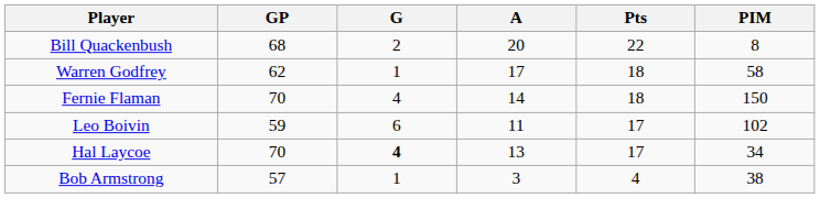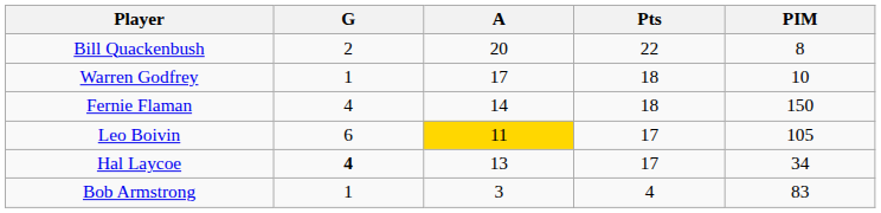 <table class="wikitable sortable">
 <tr>
 <th bgcolor="#DDDDFF" width="16%">Player</th>
-<th bgcolor="#DDDDFF" width="9%">GP</th>
 <th bgcolor="#DDDDFF" width="9%">G</th>
 <th bgcolor="#DDDDFF" width="9%">A</th>
 <th bgcolor="#DDDDFF" width="9%">Pts</th>
 <th bgcolor="#DDDDFF" width="9%">PIM</th>
 </tr>
 <tr align="center">
 <td><a href='#'>Bill Quackenbush</a></td>
-<td>68</td>
 <td>2</td>
 <td>20</td>
 <td>22</td>
 <td>8</td>
 </tr>
 <tr align="center">
 <td><a href='#'>Warren Godfrey</a></td>
-<td>62</td>
 <td>1</td>
 <td>17</td>
 <td>18</td>
-<td>58</td>
+<td>10</td>
 </tr>
 <tr align="center">
 <td><a href='#'>Fernie Flaman</a></td>
-<td>70</td>
 <td>4</td>
 <td>14</td>
 <td>18</td>
 <td>150</td>
 </tr>
 <tr align="center">
 <td><a href='#'>Leo Boivin</a></td>
-<td>59</td>
 <td>6</td>
-<td>11</td>
+<td style="background: gold;">11</td>
 <td>17</td>
-<td>102</td>
+<td>105</td>
 </tr>
 <tr align="center">
 <td><a href='#'>Hal Laycoe</a></td>
-<td>70</td>
 <td><strong>4</strong></td>
 <td>13</td>
 <td>17</td>
 <td>34</td>
 </tr>
 <tr align="center">
 <td><a href='#'>Bob Armstrong</a></td>
-<td>57</td>
 <td>1</td>
 <td>3</td>
 <td>4</td>
-<td>38</td>
+<td>83</td>
 </tr>
 </table>
